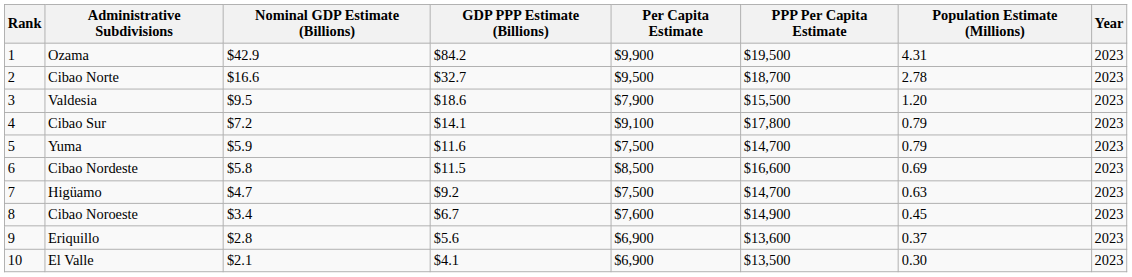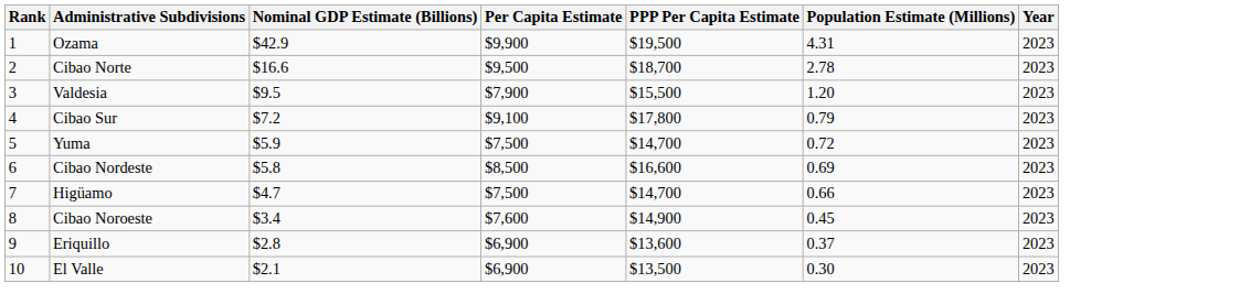 <table class="wikitable sortable">
 <tr>
 <th>Rank</th>
 <th>Administrative Subdivisions</th>
 <th>Nominal GDP Estimate (Billions)</th>
-<th>GDP PPP Estimate (Billions)</th>
 <th>Per Capita Estimate</th>
 <th>PPP Per Capita Estimate</th>
 <th>Population Estimate (Millions)</th>
 <th>Year</th>
 </tr>
 <tr>
 <td>1</td>
 <td>Ozama</td>
 <td>$42.9</td>
-<td>$84.2</td>
 <td>$9,900</td>
 <td>$19,500</td>
 <td>4.31</td>
 <td>2023</td>
 </tr>
 <tr>
 <td>2</td>
 <td>Cibao Norte</td>
 <td>$16.6</td>
-<td>$32.7</td>
 <td>$9,500</td>
 <td>$18,700</td>
 <td>2.78</td>
 <td>2023</td>
 </tr>
 <tr>
 <td>3</td>
 <td>Valdesia</td>
 <td>$9.5</td>
-<td>$18.6</td>
 <td>$7,900</td>
 <td>$15,500</td>
 <td>1.20</td>
 <td>2023</td>
 </tr>
 <tr>
 <td>4</td>
 <td>Cibao Sur</td>
 <td>$7.2</td>
-<td>$14.1</td>
 <td>$9,100</td>
 <td>$17,800</td>
 <td>0.79</td>
 <td>2023</td>
 </tr>
 <tr>
 <td>5</td>
 <td>Yuma</td>
 <td>$5.9</td>
-<td>$11.6</td>
 <td>$7,500</td>
 <td>$14,700</td>
-<td>0.79</td>
+<td>0.72</td>
 <td>2023</td>
 </tr>
 <tr>
 <td>6</td>
 <td>Cibao Nordeste</td>
 <td>$5.8</td>
-<td>$11.5</td>
 <td>$8,500</td>
 <td>$16,600</td>
 <td>0.69</td>
 <td>2023</td>
 </tr>
 <tr>
 <td>7</td>
 <td>Higüamo</td>
 <td>$4.7</td>
-<td>$9.2</td>
 <td>$7,500</td>
 <td>$14,700</td>
-<td>0.63</td>
+<td>0.66</td>
 <td>2023</td>
 </tr>
 <tr>
 <td>8</td>
 <td>Cibao Noroeste</td>
 <td>$3.4</td>
-<td>$6.7</td>
 <td>$7,600</td>
 <td>$14,900</td>
 <td>0.45</td>
 <td>2023</td>
 </tr>
 <tr>
 <td>9</td>
 <td>Eriquillo</td>
 <td>$2.8</td>
-<td>$5.6</td>
 <td>$6,900</td>
 <td>$13,600</td>
 <td>0.37</td>
 <td>2023</td>
 </tr>
 <tr>
 <td>10</td>
 <td>El Valle</td>
 <td>$2.1</td>
-<td>$4.1</td>
 <td>$6,900</td>
 <td>$13,500</td>
 <td>0.30</td>
 <td>2023</td>
 </tr>
 </table>
